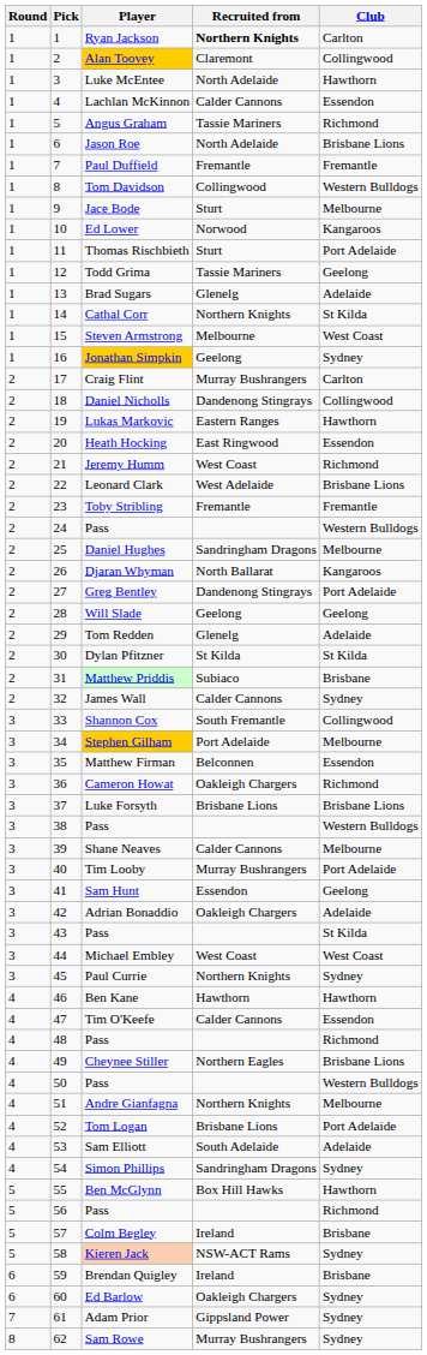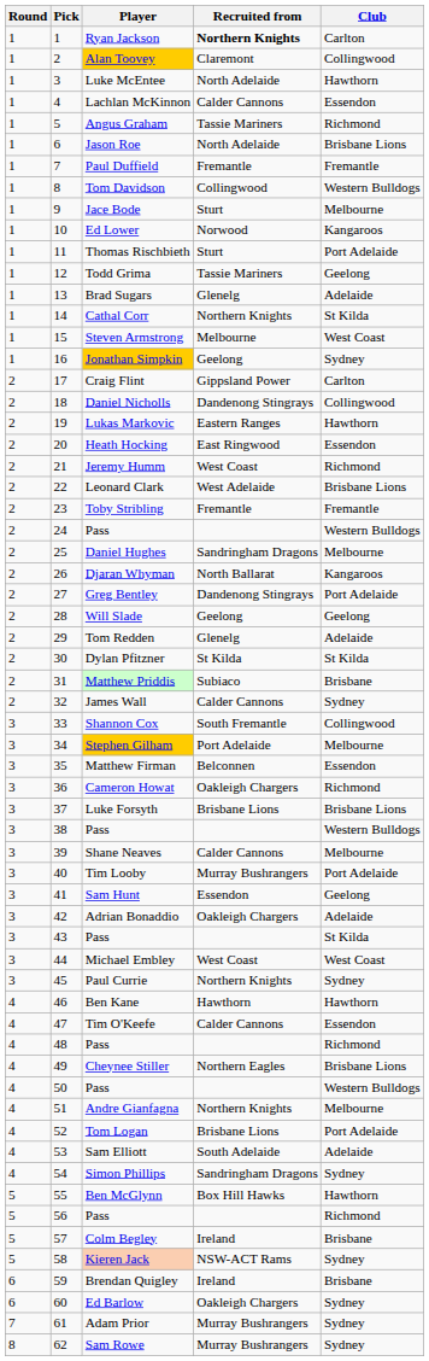 <table class="wikitable sortable">
 <tr>
 <th>Round</th>
 <th>Pick</th>
 <th>Player</th>
 <th>Recruited from</th>
 <th><a href='#'>Club</a></th>
 </tr>
 <tr>
 <td>1</td>
 <td>1</td>
 <td><a href='#'>Ryan Jackson</a></td>
 <td><strong>Northern Knights</strong></td>
 <td>Carlton</td>
 </tr>
 <tr>
 <td>1</td>
 <td>2</td>
 <td bgcolor="#FFCC00"><a href='#'>Alan Toovey</a></td>
 <td>Claremont</td>
 <td>Collingwood</td>
 </tr>
 <tr>
 <td>1</td>
 <td>3</td>
 <td>Luke McEntee</td>
 <td>North Adelaide</td>
 <td>Hawthorn</td>
 </tr>
 <tr>
 <td>1</td>
 <td>4</td>
 <td>Lachlan McKinnon</td>
 <td>Calder Cannons</td>
 <td>Essendon</td>
 </tr>
 <tr>
 <td>1</td>
 <td>5</td>
 <td><a href='#'>Angus Graham</a></td>
 <td>Tassie Mariners</td>
 <td>Richmond</td>
 </tr>
 <tr>
 <td>1</td>
 <td>6</td>
 <td><a href='#'>Jason Roe</a></td>
 <td>North Adelaide</td>
 <td>Brisbane Lions</td>
 </tr>
 <tr>
 <td>1</td>
 <td>7</td>
 <td><a href='#'>Paul Duffield</a></td>
 <td>Fremantle</td>
 <td>Fremantle</td>
 </tr>
 <tr>
 <td>1</td>
 <td>8</td>
 <td><a href='#'>Tom Davidson</a></td>
 <td>Collingwood</td>
 <td>Western Bulldogs</td>
 </tr>
 <tr>
 <td>1</td>
 <td>9</td>
 <td><a href='#'>Jace Bode</a></td>
 <td>Sturt</td>
 <td>Melbourne</td>
 </tr>
 <tr>
 <td>1</td>
 <td>10</td>
 <td><a href='#'>Ed Lower</a></td>
 <td>Norwood</td>
 <td>Kangaroos</td>
 </tr>
 <tr>
 <td>1</td>
 <td>11</td>
 <td>Thomas Rischbieth</td>
 <td>Sturt</td>
 <td>Port Adelaide</td>
 </tr>
 <tr>
 <td>1</td>
 <td>12</td>
 <td>Todd Grima</td>
 <td>Tassie Mariners</td>
 <td>Geelong</td>
 </tr>
 <tr>
 <td>1</td>
 <td>13</td>
 <td>Brad Sugars</td>
 <td>Glenelg</td>
 <td>Adelaide</td>
 </tr>
 <tr>
 <td>1</td>
 <td>14</td>
 <td><a href='#'>Cathal Corr</a></td>
 <td>Northern Knights</td>
 <td>St Kilda</td>
 </tr>
 <tr>
 <td>1</td>
 <td>15</td>
 <td><a href='#'>Steven Armstrong</a></td>
 <td>Melbourne</td>
 <td>West Coast</td>
 </tr>
 <tr>
 <td>1</td>
 <td>16</td>
 <td bgcolor="#FFCC00"><a href='#'>Jonathan Simpkin</a></td>
 <td>Geelong</td>
 <td>Sydney</td>
 </tr>
 <tr>
 <td>2</td>
 <td>17</td>
 <td>Craig Flint</td>
-<td>Murray Bushrangers</td>
+<td>Gippsland Power</td>
 <td>Carlton</td>
 </tr>
 <tr>
 <td>2</td>
 <td>18</td>
 <td><a href='#'>Daniel Nicholls</a></td>
 <td>Dandenong Stingrays</td>
 <td>Collingwood</td>
 </tr>
 <tr>
 <td>2</td>
 <td>19</td>
 <td><a href='#'>Lukas Markovic</a></td>
 <td>Eastern Ranges</td>
 <td>Hawthorn</td>
 </tr>
 <tr>
 <td>2</td>
 <td>20</td>
 <td><a href='#'>Heath Hocking</a></td>
 <td>East Ringwood</td>
 <td>Essendon</td>
 </tr>
 <tr>
 <td>2</td>
 <td>21</td>
 <td><a href='#'>Jeremy Humm</a></td>
 <td>West Coast</td>
 <td>Richmond</td>
 </tr>
 <tr>
 <td>2</td>
 <td>22</td>
 <td>Leonard Clark</td>
 <td>West Adelaide</td>
 <td>Brisbane Lions</td>
 </tr>
 <tr>
 <td>2</td>
 <td>23</td>
 <td><a href='#'>Toby Stribling</a></td>
 <td>Fremantle</td>
 <td>Fremantle</td>
 </tr>
 <tr>
 <td>2</td>
 <td>24</td>
 <td>Pass</td>
 <td></td>
 <td>Western Bulldogs</td>
 </tr>
 <tr>
 <td>2</td>
 <td>25</td>
 <td><a href='#'>Daniel Hughes</a></td>
 <td>Sandringham Dragons</td>
 <td>Melbourne</td>
 </tr>
 <tr>
 <td>2</td>
 <td>26</td>
 <td><a href='#'>Djaran Whyman</a></td>
 <td>North Ballarat</td>
 <td>Kangaroos</td>
 </tr>
 <tr>
 <td>2</td>
 <td>27</td>
 <td><a href='#'>Greg Bentley</a></td>
 <td>Dandenong Stingrays</td>
 <td>Port Adelaide</td>
 </tr>
 <tr>
 <td>2</td>
 <td>28</td>
 <td><a href='#'>Will Slade</a></td>
 <td>Geelong</td>
 <td>Geelong</td>
 </tr>
 <tr>
 <td>2</td>
 <td>29</td>
 <td>Tom Redden</td>
 <td>Glenelg</td>
 <td>Adelaide</td>
 </tr>
 <tr>
 <td>2</td>
 <td>30</td>
 <td>Dylan Pfitzner</td>
 <td>St Kilda</td>
 <td>St Kilda</td>
 </tr>
 <tr>
 <td>2</td>
 <td>31</td>
 <td bgcolor="#CCFFCC"><a href='#'>Matthew Priddis</a></td>
 <td>Subiaco</td>
 <td>Brisbane</td>
 </tr>
 <tr>
 <td>2</td>
 <td>32</td>
 <td>James Wall</td>
 <td>Calder Cannons</td>
 <td>Sydney</td>
 </tr>
 <tr>
 <td>3</td>
 <td>33</td>
 <td><a href='#'>Shannon Cox</a></td>
 <td>South Fremantle</td>
 <td>Collingwood</td>
 </tr>
 <tr>
 <td>3</td>
 <td>34</td>
 <td bgcolor="#FFCC00"><a href='#'>Stephen Gilham</a></td>
 <td>Port Adelaide</td>
 <td>Melbourne</td>
 </tr>
 <tr>
 <td>3</td>
 <td>35</td>
 <td>Matthew Firman</td>
 <td>Belconnen</td>
 <td>Essendon</td>
 </tr>
 <tr>
 <td>3</td>
 <td>36</td>
 <td><a href='#'>Cameron Howat</a></td>
 <td>Oakleigh Chargers</td>
 <td>Richmond</td>
 </tr>
 <tr>
 <td>3</td>
 <td>37</td>
 <td>Luke Forsyth</td>
 <td>Brisbane Lions</td>
 <td>Brisbane Lions</td>
 </tr>
 <tr>
 <td>3</td>
 <td>38</td>
 <td>Pass</td>
 <td></td>
 <td>Western Bulldogs</td>
 </tr>
 <tr>
 <td>3</td>
 <td>39</td>
 <td>Shane Neaves</td>
 <td>Calder Cannons</td>
 <td>Melbourne</td>
 </tr>
 <tr>
 <td>3</td>
 <td>40</td>
 <td>Tim Looby</td>
 <td>Murray Bushrangers</td>
 <td>Port Adelaide</td>
 </tr>
 <tr>
 <td>3</td>
 <td>41</td>
 <td><a href='#'>Sam Hunt</a></td>
 <td>Essendon</td>
 <td>Geelong</td>
 </tr>
 <tr>
 <td>3</td>
 <td>42</td>
 <td>Adrian Bonaddio</td>
 <td>Oakleigh Chargers</td>
 <td>Adelaide</td>
 </tr>
 <tr>
 <td>3</td>
 <td>43</td>
 <td>Pass</td>
 <td></td>
 <td>St Kilda</td>
 </tr>
 <tr>
 <td>3</td>
 <td>44</td>
 <td>Michael Embley</td>
 <td>West Coast</td>
 <td>West Coast</td>
 </tr>
 <tr>
 <td>3</td>
 <td>45</td>
 <td>Paul Currie</td>
 <td>Northern Knights</td>
 <td>Sydney</td>
 </tr>
 <tr>
 <td>4</td>
 <td>46</td>
 <td>Ben Kane</td>
 <td>Hawthorn</td>
 <td>Hawthorn</td>
 </tr>
 <tr>
 <td>4</td>
 <td>47</td>
 <td>Tim O'Keefe</td>
 <td>Calder Cannons</td>
 <td>Essendon</td>
 </tr>
 <tr>
 <td>4</td>
 <td>48</td>
 <td>Pass</td>
 <td></td>
 <td>Richmond</td>
 </tr>
 <tr>
 <td>4</td>
 <td>49</td>
 <td><a href='#'>Cheynee Stiller</a></td>
 <td>Northern Eagles</td>
 <td>Brisbane Lions</td>
 </tr>
 <tr>
 <td>4</td>
 <td>50</td>
 <td>Pass</td>
 <td></td>
 <td>Western Bulldogs</td>
 </tr>
 <tr>
 <td>4</td>
 <td>51</td>
 <td><a href='#'>Andre Gianfagna</a></td>
 <td>Northern Knights</td>
 <td>Melbourne</td>
 </tr>
 <tr>
 <td>4</td>
 <td>52</td>
 <td><a href='#'>Tom Logan</a></td>
 <td>Brisbane Lions</td>
 <td>Port Adelaide</td>
 </tr>
 <tr>
 <td>4</td>
 <td>53</td>
 <td>Sam Elliott</td>
 <td>South Adelaide</td>
 <td>Adelaide</td>
 </tr>
 <tr>
 <td>4</td>
 <td>54</td>
 <td><a href='#'>Simon Phillips</a></td>
 <td>Sandringham Dragons</td>
 <td>Sydney</td>
 </tr>
 <tr>
 <td>5</td>
 <td>55</td>
 <td><a href='#'>Ben McGlynn</a></td>
 <td>Box Hill Hawks</td>
 <td>Hawthorn</td>
 </tr>
 <tr>
 <td>5</td>
 <td>56</td>
 <td>Pass</td>
 <td></td>
 <td>Richmond</td>
 </tr>
 <tr>
 <td>5</td>
 <td>57</td>
 <td><a href='#'>Colm Begley</a></td>
 <td>Ireland</td>
 <td>Brisbane</td>
 </tr>
 <tr>
 <td>5</td>
 <td>58</td>
 <td bgcolor="#FBCEB1"><a href='#'>Kieren Jack</a></td>
 <td>NSW-ACT Rams</td>
 <td>Sydney</td>
 </tr>
 <tr>
 <td>6</td>
 <td>59</td>
 <td>Brendan Quigley</td>
 <td>Ireland</td>
 <td>Brisbane</td>
 </tr>
 <tr>
 <td>6</td>
 <td>60</td>
 <td><a href='#'>Ed Barlow</a></td>
 <td>Oakleigh Chargers</td>
 <td>Sydney</td>
 </tr>
 <tr>
 <td>7</td>
 <td>61</td>
 <td>Adam Prior</td>
-<td>Gippsland Power</td>
+<td>Murray Bushrangers</td>
 <td>Sydney</td>
 </tr>
 <tr>
 <td>8</td>
 <td>62</td>
 <td><a href='#'>Sam Rowe</a></td>
 <td>Murray Bushrangers</td>
 <td>Sydney</td>
 </tr>
 </table>
